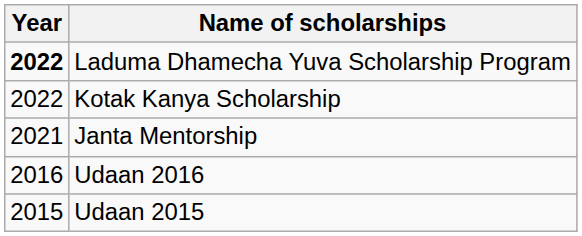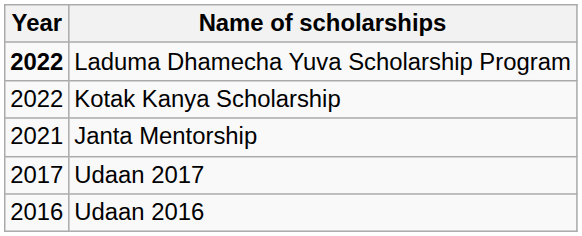 <table class="wikitable">
 <tr>
 <th>Year</th>
 <th>Name of scholarships</th>
 </tr>
 <tr>
 <td><strong>2022</strong></td>
 <td>Laduma Dhamecha Yuva Scholarship Program</td>
 </tr>
 <tr>
 <td>2022</td>
 <td>Kotak Kanya Scholarship</td>
 </tr>
 <tr>
 <td>2021</td>
 <td>Janta Mentorship</td>
 </tr>
 <tr>
+<td>2017</td>
+<td>Udaan 2017</td>
+</tr>
+<tr>
 <td>2016</td>
 <td>Udaan 2016</td>
 </tr>
-<tr>
-<td>2015</td>
-<td>Udaan 2015</td>
-</tr>
 </table>
